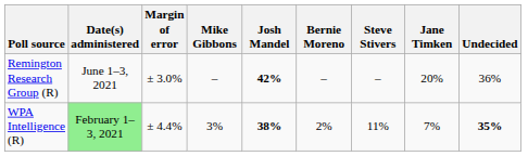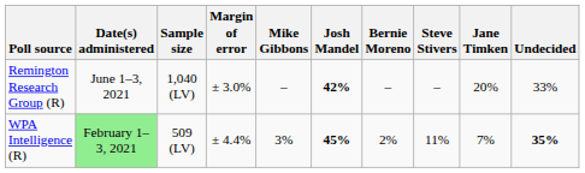 <table class="wikitable" style="font-size:90%;text-align:center;">
 <tr valign=bottom>
 <th>Poll source</th>
 <th>Date(s)<br>administered</th>
+<th>Sample<br>size</th>
 <th>Margin<br>of error</th>
 <th style="width:60px;">Mike<br>Gibbons</th>
 <th style="width:60px;">Josh<br>Mandel</th>
 <th style="width:60px;">Bernie<br>Moreno</th>
 <th style="width:60px;">Steve<br>Stivers</th>
 <th style="width:60px;">Jane<br>Timken</th>
 <th>Undecided</th>
 </tr>
 <tr>
 <td style="text-align:left;"><a href='#'>Remington Research Group</a> (R)</td>
 <td>June 1–3, 2021</td>
+<td>1,040 (LV)</td>
 <td>± 3.0%</td>
 <td>–</td>
 <td><strong>42%</strong></td>
 <td>–</td>
 <td>–</td>
 <td>20%</td>
-<td>36%</td>
+<td>33%</td>
 </tr>
 <tr>
 <td style="text-align:left;"><a href='#'>WPA Intelligence</a> (R)</td>
 <td style="background: lightgreen;">February 1–3, 2021</td>
+<td>509 (LV)</td>
 <td>± 4.4%</td>
 <td>3%</td>
-<td><strong>38%</strong></td>
+<td><strong>45%</strong></td>
 <td>2%</td>
 <td>11%</td>
 <td>7%</td>
 <td><strong>35%</strong></td>
 </tr>
 </table>
